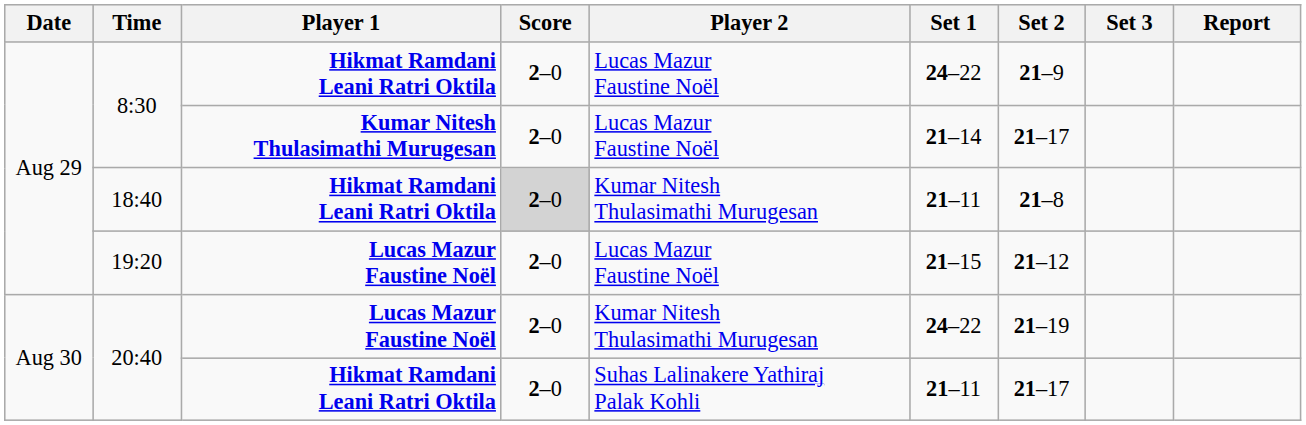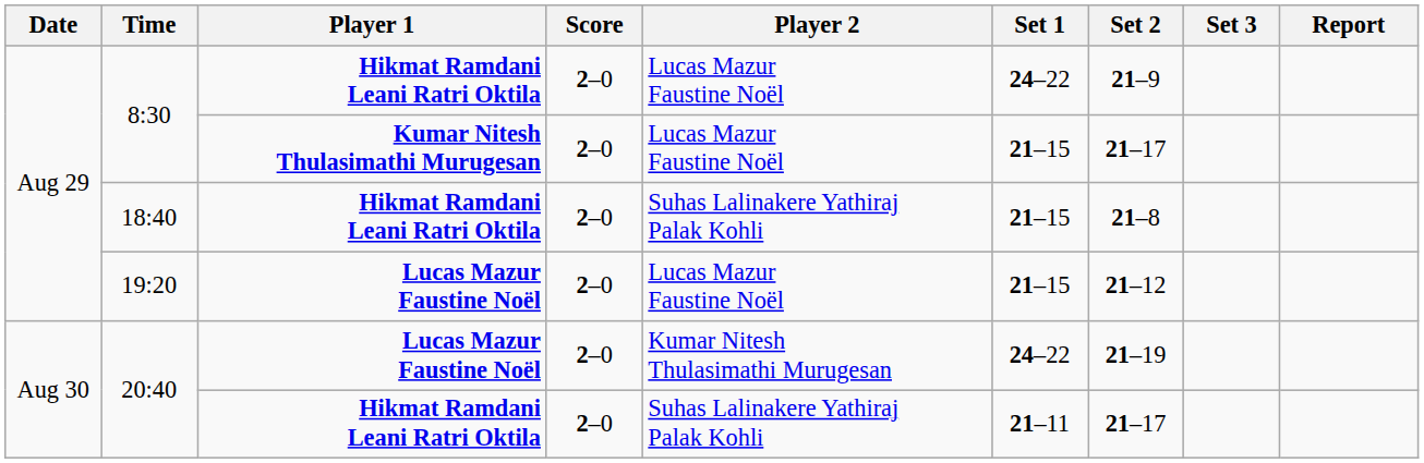 <table class="nowrap wikitable" style="font-size:90%; text-align:center">
 <tr>
 <th width="50">Date</th>
 <th width="50">Time</th>
 <th width="200">Player 1</th>
 <th width="50">Score</th>
 <th width="200">Player 2</th>
 <th width="50">Set 1</th>
 <th width="50">Set 2</th>
 <th width="50">Set 3</th>
 <th width="75">Report</th>
 </tr>
 <tr>
 <td rowspan="4">Aug 29</td>
 <td rowspan="2">8:30</td>
 <td align="right"><strong><a href='#'>Hikmat Ramdani</a> <br><a href='#'>Leani Ratri Oktila</a> </strong></td>
 <td><strong>2</strong>–0</td>
 <td align="left"> <a href='#'>Lucas Mazur</a><br> <a href='#'>Faustine Noël</a></td>
 <td><strong>24</strong>–22</td>
 <td><strong>21</strong>–9</td>
 <td></td>
 <td></td>
 </tr>
 <tr>
 <td align="right"><strong><a href='#'>Kumar Nitesh</a> <br><a href='#'>Thulasimathi Murugesan</a> </strong></td>
 <td><strong>2</strong>–0</td>
 <td align="left"> <a href='#'>Lucas Mazur</a><br> <a href='#'>Faustine Noël</a></td>
-<td><strong>21</strong>–14</td>
+<td><strong>21</strong>–15</td>
 <td><strong>21</strong>–17</td>
 <td></td>
 <td></td>
 </tr>
 <tr>
 <td>18:40</td>
 <td align="right"><strong><a href='#'>Hikmat Ramdani</a> <br><a href='#'>Leani Ratri Oktila</a> </strong></td>
-<td style="background: lightgrey;"><strong>2</strong>–0</td>
-<td align="left"> <a href='#'>Kumar Nitesh</a><br> <a href='#'>Thulasimathi Murugesan</a></td>
-<td><strong>21</strong>–11</td>
+<td><strong>2</strong>–0</td>
+<td align="left"> <a href='#'>Suhas Lalinakere Yathiraj</a><br> <a href='#'>Palak Kohli</a></td>
+<td><strong>21</strong>–15</td>
 <td><strong>21</strong>–8</td>
 <td></td>
 <td></td>
 </tr>
 <tr>
 <td>19:20</td>
 <td align="right"><strong><a href='#'>Lucas Mazur</a> <br><a href='#'>Faustine Noël</a> </strong></td>
 <td><strong>2</strong>–0</td>
 <td align="left"> <a href='#'>Lucas Mazur</a><br> <a href='#'>Faustine Noël</a></td>
 <td><strong>21</strong>–15</td>
 <td><strong>21</strong>–12</td>
 <td></td>
 <td></td>
 </tr>
 <tr>
 <td rowspan="2">Aug 30</td>
 <td rowspan="2">20:40</td>
 <td align="right"><strong><a href='#'>Lucas Mazur</a> <br><a href='#'>Faustine Noël</a> </strong></td>
 <td><strong>2</strong>–0</td>
 <td align="left"> <a href='#'>Kumar Nitesh</a><br> <a href='#'>Thulasimathi Murugesan</a></td>
 <td><strong>24</strong>–22</td>
 <td><strong>21</strong>–19</td>
 <td></td>
 <td></td>
 </tr>
 <tr>
 <td align="right"><strong><a href='#'>Hikmat Ramdani</a> <br><a href='#'>Leani Ratri Oktila</a> </strong></td>
 <td><strong>2</strong>–0</td>
 <td align="left"> <a href='#'>Suhas Lalinakere Yathiraj</a><br> <a href='#'>Palak Kohli</a></td>
 <td><strong>21</strong>–11</td>
 <td><strong>21</strong>–17</td>
 <td></td>
 <td></td>
 </tr>
 </table>
